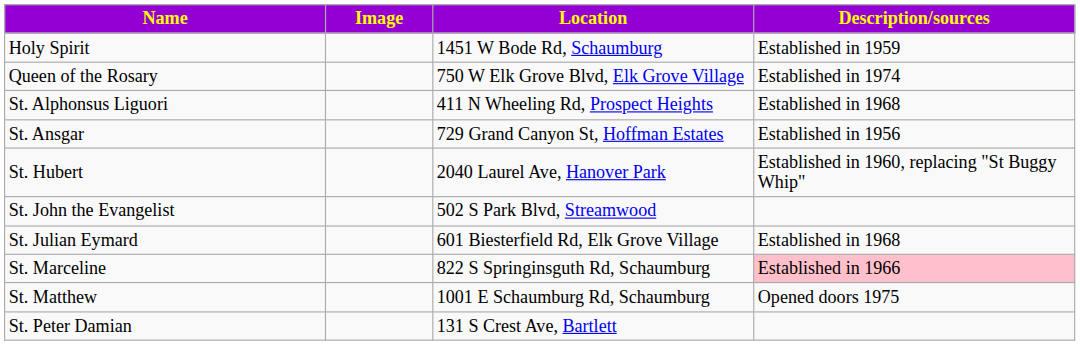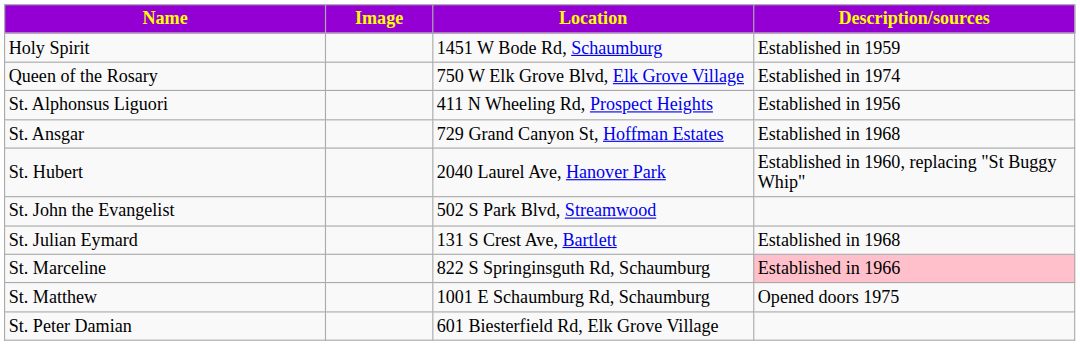 <table class="wikitable sortable" style="width:75%">
 <tr>
 <th style="background:darkviolet; color:yellow;" width="30%"><strong>Name</strong></th>
 <th style="background:darkviolet; color:yellow;" width="10%"><strong>Image</strong></th>
 <th style="background:darkviolet; color:yellow;" width="30%"><strong>Location</strong></th>
 <th style="background:darkviolet; color:yellow;" width="30%"><strong>Description/sources</strong></th>
 </tr>
 <tr>
 <td>Holy Spirit</td>
 <td></td>
 <td>1451 W Bode Rd, <a href='#'>Schaumburg</a></td>
 <td>Established in 1959</td>
 </tr>
 <tr>
 <td>Queen of the Rosary</td>
 <td></td>
 <td>750 W Elk Grove Blvd, <a href='#'>Elk Grove Village</a></td>
 <td>Established in 1974</td>
 </tr>
 <tr>
 <td>St. Alphonsus Liguori</td>
 <td></td>
 <td>411 N Wheeling Rd, <a href='#'>Prospect Heights</a></td>
-<td>Established in 1968</td>
+<td>Established in 1956</td>
 </tr>
 <tr>
 <td>St. Ansgar</td>
 <td></td>
 <td>729 Grand Canyon St, <a href='#'>Hoffman Estates</a></td>
-<td>Established in 1956</td>
+<td>Established in 1968</td>
 </tr>
 <tr>
 <td>St. Hubert</td>
 <td></td>
 <td>2040 Laurel Ave, <a href='#'>Hanover Park</a></td>
 <td>Established in 1960, replacing "St Buggy Whip"</td>
 </tr>
 <tr>
 <td>St. John the Evangelist</td>
 <td></td>
 <td>502 S Park Blvd, <a href='#'>Streamwood</a></td>
 <td></td>
 </tr>
 <tr>
 <td>St. Julian Eymard</td>
 <td></td>
-<td>601 Biesterfield Rd, Elk Grove Village</td>
+<td>131 S Crest Ave, <a href='#'>Bartlett</a></td>
 <td>Established in 1968</td>
 </tr>
 <tr>
 <td>St. Marceline</td>
 <td></td>
 <td>822 S Springinsguth Rd, Schaumburg</td>
 <td style="background: pink;">Established in 1966</td>
 </tr>
 <tr>
 <td>St. Matthew</td>
 <td></td>
 <td>1001 E Schaumburg Rd, Schaumburg</td>
 <td>Opened doors 1975</td>
 </tr>
 <tr>
 <td>St. Peter Damian</td>
 <td></td>
-<td>131 S Crest Ave, <a href='#'>Bartlett</a></td>
+<td>601 Biesterfield Rd, Elk Grove Village</td>
 <td></td>
 </tr>
 </table>
